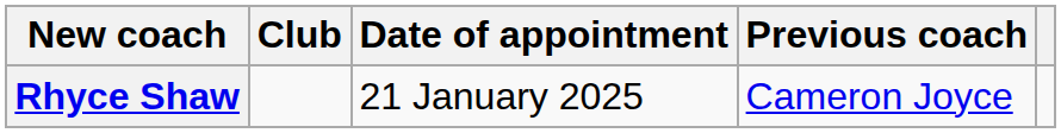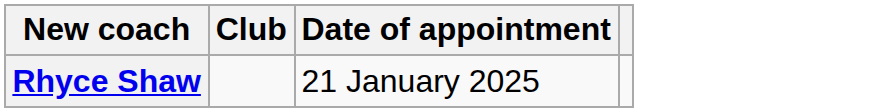 <table class="wikitable plainrowheaders">
 <tr>
 <th>New coach</th>
 <th>Club</th>
 <th>Date of appointment</th>
-<th>Previous coach</th>
 <th></th>
 </tr>
 <tr>
 <th scope=row><a href='#'>Rhyce Shaw</a></th>
 <td></td>
 <td>21 January 2025</td>
-<td><a href='#'>Cameron Joyce</a></td>
 <td align=center></td>
 </tr>
 </table>
